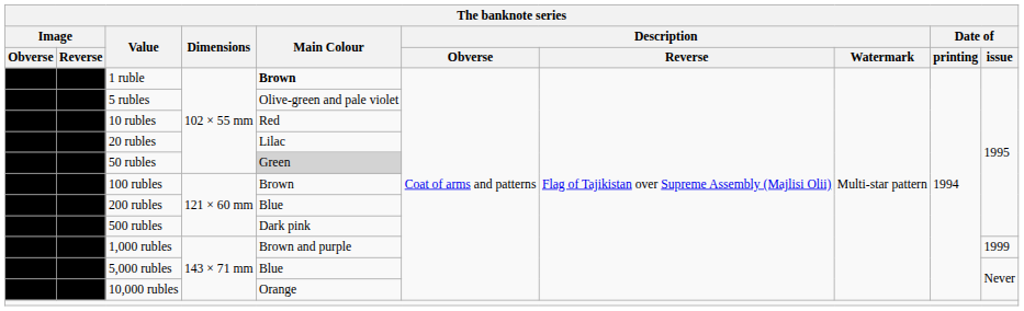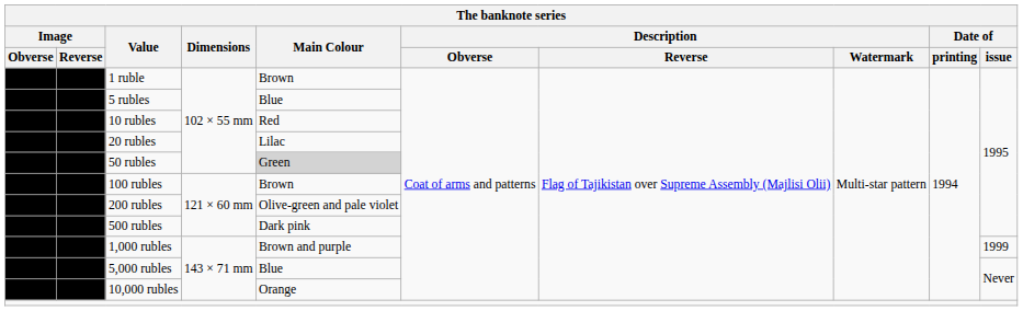 <table class="wikitable" style="font-size: 90%">
 <tr>
 <th colspan="10">The banknote series</th>
 </tr>
 <tr>
 <th colspan="2">Image</th>
 <th rowspan="2">Value</th>
 <th rowspan="2">Dimensions</th>
 <th rowspan="2">Main Colour</th>
 <th colspan="3">Description</th>
 <th colspan="2">Date of</th>
 </tr>
 <tr>
 <th>Obverse</th>
 <th>Reverse</th>
 <th>Obverse</th>
 <th>Reverse</th>
 <th>Watermark</th>
 <th>printing</th>
 <th>issue</th>
 </tr>
 <tr>
 <td align="center" bgcolor="#000000"></td>
 <td align="center" bgcolor="#000000"></td>
 <td>1 ruble</td>
 <td rowspan="5">102 × 55 mm</td>
-<td><strong>Brown</strong></td>
+<td>Brown</td>
 <td rowspan="11"><a href='#'>Coat of arms</a> and patterns</td>
 <td rowspan="11"><a href='#'>Flag of Tajikistan</a> over <a href='#'>Supreme Assembly (Majlisi Olii)</a></td>
 <td rowspan="11">Multi-star pattern</td>
 <td rowspan="11">1994</td>
 <td rowspan="8">1995</td>
 </tr>
 <tr>
 <td align="center" bgcolor="#000000"></td>
 <td align="center" bgcolor="#000000"></td>
 <td>5 rubles</td>
-<td>Olive-green and pale violet</td>
+<td>Blue</td>
 </tr>
 <tr>
 <td align="center" bgcolor="#000000"></td>
 <td align="center" bgcolor="#000000"></td>
 <td>10 rubles</td>
 <td>Red</td>
 </tr>
 <tr>
 <td align="center" bgcolor="#000000"></td>
 <td align="center" bgcolor="#000000"></td>
 <td>20 rubles</td>
 <td>Lilac</td>
 </tr>
 <tr>
 <td align="center" bgcolor="#000000"></td>
 <td align="center" bgcolor="#000000"></td>
 <td>50 rubles</td>
 <td style="background: lightgrey;">Green</td>
 </tr>
 <tr>
 <td align="center" bgcolor="#000000"></td>
 <td align="center" bgcolor="#000000"></td>
 <td>100 rubles</td>
 <td rowspan="3">121 × 60 mm</td>
 <td>Brown</td>
 </tr>
 <tr>
 <td align="center" bgcolor="#000000"></td>
 <td align="center" bgcolor="#000000"></td>
 <td>200 rubles</td>
-<td>Blue</td>
+<td>Olive-green and pale violet</td>
 </tr>
 <tr>
 <td align="center" bgcolor="#000000"></td>
 <td align="center" bgcolor="#000000"></td>
 <td>500 rubles</td>
 <td>Dark pink</td>
 </tr>
 <tr>
 <td align="center" bgcolor="#000000"></td>
 <td align="center" bgcolor="#000000"></td>
 <td>1,000 rubles</td>
 <td rowspan="3">143 × 71 mm</td>
 <td>Brown and purple</td>
 <td>1999</td>
 </tr>
 <tr>
 <td align="center" bgcolor="#000000"></td>
 <td align="center" bgcolor="#000000"></td>
 <td>5,000 rubles</td>
 <td>Blue</td>
 <td rowspan="2">Never</td>
 </tr>
 <tr>
 <td align="center" bgcolor="#000000"></td>
 <td align="center" bgcolor="#000000"></td>
 <td>10,000 rubles</td>
 <td>Orange</td>
 </tr>
 <tr>
 <td colspan="10"></td>
 </tr>
 </table>
